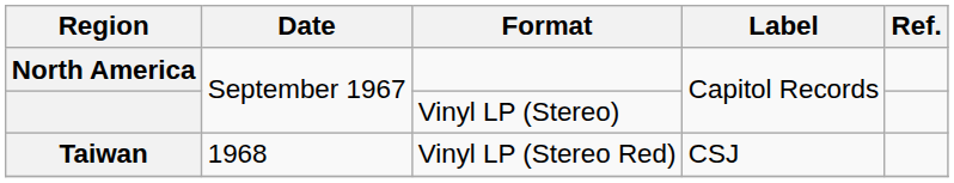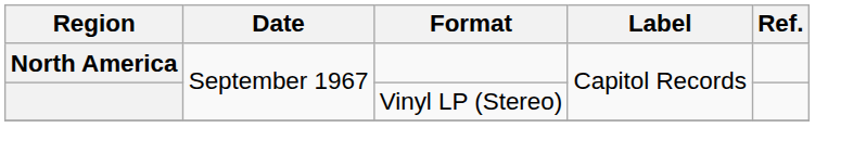 <table class="wikitable plainrowheaders">
 <tr>
 <th scope="col">Region</th>
 <th scope="col">Date</th>
 <th scope="col">Format</th>
 <th scope="col">Label</th>
 <th scope="col">Ref.</th>
 </tr>
 <tr>
 <th scope="row">North America</th>
 <td rowspan="2">September 1967</td>
 <td></td>
 <td rowspan="2">Capitol Records</td>
 <td></td>
 </tr>
 <tr>
 <th scope="row"></th>
 <td>Vinyl LP (Stereo)</td>
 <td></td>
 </tr>
 <tr>
-<th scope="row">Taiwan</th>
-<td>1968</td>
-<td>Vinyl LP (Stereo Red)</td>
-<td>CSJ</td>
-<td></td>
-</tr>
-<tr>
 </tr>
 </table>
